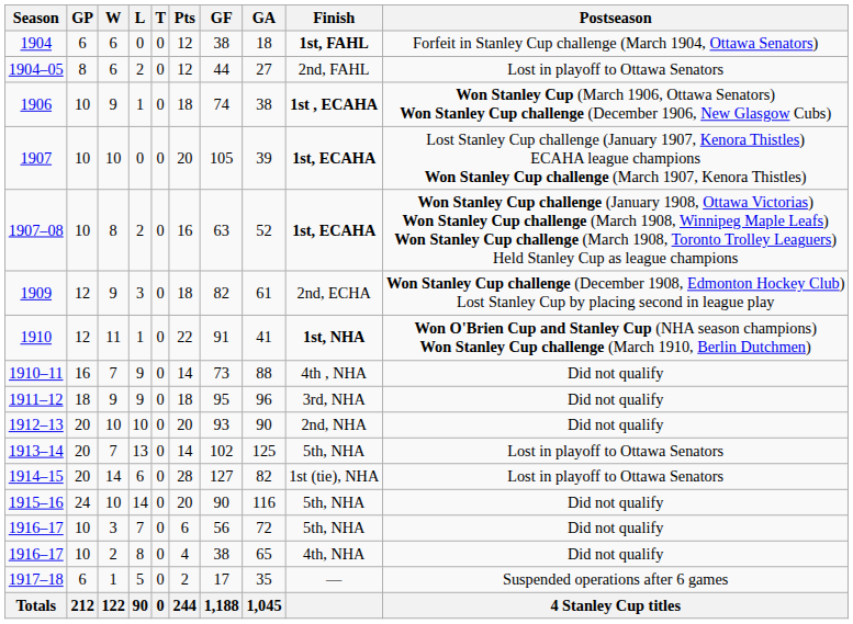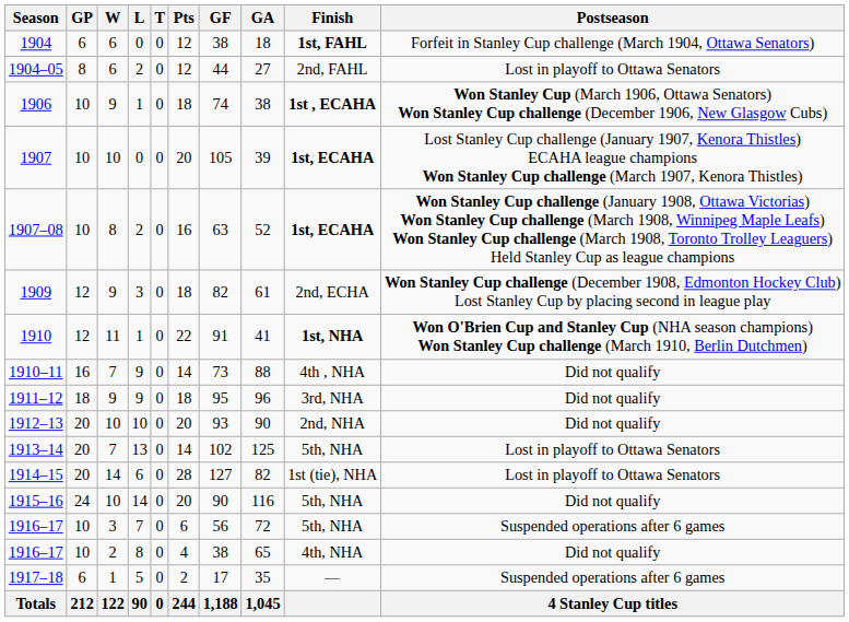 <table class="wikitable plainrowheaders" style="text-align: center; font-size:95%;">
 <tr>
 <th>Season</th>
 <th>GP</th>
 <th>W</th>
 <th>L</th>
 <th>T</th>
 <th>Pts</th>
 <th>GF</th>
 <th>GA</th>
 <th>Finish</th>
 <th>Postseason</th>
 </tr>
 <tr>
 <td><a href='#'>1904</a></td>
 <td>6</td>
 <td>6</td>
 <td>0</td>
 <td>0</td>
 <td>12</td>
 <td>38</td>
 <td>18</td>
 <td><strong>1st, FAHL</strong></td>
 <td>Forfeit in Stanley Cup challenge (March 1904, <a href='#'>Ottawa Senators</a>)</td>
 </tr>
 <tr>
 <td><a href='#'>1904–05</a></td>
 <td>8</td>
 <td>6</td>
 <td>2</td>
 <td>0</td>
 <td>12</td>
 <td>44</td>
 <td>27</td>
 <td>2nd, FAHL</td>
 <td>Lost in playoff to Ottawa Senators</td>
 </tr>
 <tr>
 <td><a href='#'>1906</a></td>
 <td>10</td>
 <td>9</td>
 <td>1</td>
 <td>0</td>
 <td>18</td>
 <td>74</td>
 <td>38</td>
 <td><strong>1st , ECAHA</strong></td>
 <td><strong>Won Stanley Cup</strong> (March 1906, Ottawa Senators)<br><strong>Won Stanley Cup challenge</strong> (December 1906, <a href='#'>New Glasgow</a> Cubs)</td>
 </tr>
 <tr>
 <td><a href='#'>1907</a></td>
 <td>10</td>
 <td>10</td>
 <td>0</td>
 <td>0</td>
 <td>20</td>
 <td>105</td>
 <td>39</td>
 <td><strong>1st, ECAHA</strong></td>
 <td>Lost Stanley Cup challenge (January 1907, <a href='#'>Kenora Thistles</a>)<br>ECAHA league champions<br><strong>Won Stanley Cup challenge</strong> (March 1907, Kenora Thistles)</td>
 </tr>
 <tr>
 <td><a href='#'>1907–08</a></td>
 <td>10</td>
 <td>8</td>
 <td>2</td>
 <td>0</td>
 <td>16</td>
 <td>63</td>
 <td>52</td>
 <td><strong>1st, ECAHA</strong></td>
 <td><strong>Won Stanley Cup challenge</strong> (January 1908, <a href='#'>Ottawa Victorias</a>)<br><strong>Won Stanley Cup challenge</strong> (March 1908, <a href='#'>Winnipeg Maple Leafs</a>)<br><strong>Won Stanley Cup challenge</strong> (March 1908, <a href='#'>Toronto Trolley Leaguers</a>)<br>Held Stanley Cup as league champions</td>
 </tr>
 <tr>
 <td><a href='#'>1909</a></td>
 <td>12</td>
 <td>9</td>
 <td>3</td>
 <td>0</td>
 <td>18</td>
 <td>82</td>
 <td>61</td>
 <td>2nd, ECHA</td>
 <td><strong>Won Stanley Cup challenge</strong> (December 1908, <a href='#'>Edmonton Hockey Club</a>)<br>Lost Stanley Cup by placing second in league play</td>
 </tr>
 <tr>
 <td><a href='#'>1910</a></td>
 <td>12</td>
 <td>11</td>
 <td>1</td>
 <td>0</td>
 <td>22</td>
 <td>91</td>
 <td>41</td>
 <td><strong>1st, NHA</strong></td>
 <td><strong>Won O'Brien Cup and Stanley Cup</strong> (NHA season champions)<br><strong>Won Stanley Cup challenge</strong> (March 1910, <a href='#'>Berlin Dutchmen</a>)</td>
 </tr>
 <tr>
 <td><a href='#'>1910–11</a></td>
 <td>16</td>
 <td>7</td>
 <td>9</td>
 <td>0</td>
 <td>14</td>
 <td>73</td>
 <td>88</td>
 <td>4th , NHA</td>
 <td>Did not qualify</td>
 </tr>
 <tr>
 <td><a href='#'>1911–12</a></td>
 <td>18</td>
 <td>9</td>
 <td>9</td>
 <td>0</td>
 <td>18</td>
 <td>95</td>
 <td>96</td>
 <td>3rd, NHA</td>
 <td>Did not qualify</td>
 </tr>
 <tr>
 <td><a href='#'>1912–13</a></td>
 <td>20</td>
 <td>10</td>
 <td>10</td>
 <td>0</td>
 <td>20</td>
 <td>93</td>
 <td>90</td>
 <td>2nd, NHA</td>
 <td>Did not qualify</td>
 </tr>
 <tr>
 <td><a href='#'>1913–14</a></td>
 <td>20</td>
 <td>7</td>
 <td>13</td>
 <td>0</td>
 <td>14</td>
 <td>102</td>
 <td>125</td>
 <td>5th, NHA</td>
 <td>Lost in playoff to Ottawa Senators</td>
 </tr>
 <tr>
 <td><a href='#'>1914–15</a></td>
 <td>20</td>
 <td>14</td>
 <td>6</td>
 <td>0</td>
 <td>28</td>
 <td>127</td>
 <td>82</td>
 <td>1st (tie), NHA</td>
 <td>Lost in playoff to Ottawa Senators</td>
 </tr>
 <tr>
 <td><a href='#'>1915–16</a></td>
 <td>24</td>
 <td>10</td>
 <td>14</td>
 <td>0</td>
 <td>20</td>
 <td>90</td>
 <td>116</td>
 <td>5th, NHA</td>
 <td>Did not qualify</td>
 </tr>
 <tr>
 <td><a href='#'>1916–17</a></td>
 <td>10</td>
 <td>3</td>
 <td>7</td>
 <td>0</td>
 <td>6</td>
 <td>56</td>
 <td>72</td>
 <td>5th, NHA</td>
-<td>Did not qualify</td>
+<td>Suspended operations after 6 games</td>
 </tr>
 <tr>
 <td><a href='#'>1916–17</a></td>
 <td>10</td>
 <td>2</td>
 <td>8</td>
 <td>0</td>
 <td>4</td>
 <td>38</td>
 <td>65</td>
 <td>4th, NHA</td>
 <td>Did not qualify</td>
 </tr>
 <tr>
 <td><a href='#'>1917–18</a></td>
 <td>6</td>
 <td>1</td>
 <td>5</td>
 <td>0</td>
 <td>2</td>
 <td>17</td>
 <td>35</td>
 <td>—</td>
 <td>Suspended operations after 6 games</td>
 </tr>
 <tr>
 <th>Totals</th>
 <th>212</th>
 <th>122</th>
 <th>90</th>
 <th>0</th>
 <th>244</th>
 <th>1,188</th>
 <th>1,045</th>
 <th> </th>
 <th>4 Stanley Cup titles</th>
 </tr>
 </table>
